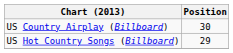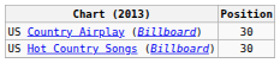 <table class="wikitable sortable">
 <tr>
 <th scope="col">Chart (2013)</th>
 <th scope="col">Position</th>
 </tr>
 <tr>
 <td>US <a href='#'>Country Airplay</a> (<em><a href='#'>Billboard</a></em>)</td>
 <td align="center">30</td>
 </tr>
 <tr>
 <td>US <a href='#'>Hot Country Songs</a> (<em><a href='#'>Billboard</a></em>)</td>
-<td align="center">29</td>
+<td align="center">30</td>
 </tr>
 <tr>
 </tr>
 </table>
